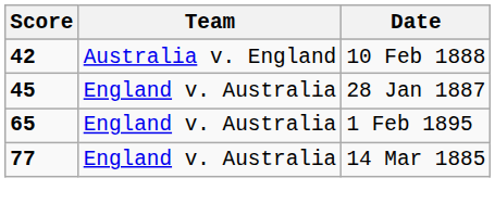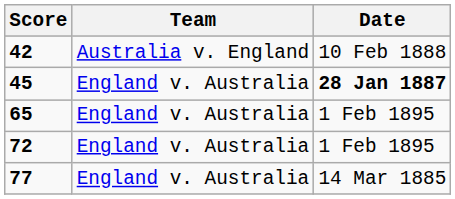 <table class="wikitable">
 <tr>
 <th>Score</th>
 <th>Team</th>
 <th>Date</th>
 </tr>
 <tr>
 <td><strong>42</strong></td>
 <td> <a href='#'>Australia</a> v. England</td>
 <td>10 Feb 1888</td>
 </tr>
 <tr>
 <td><strong>45</strong></td>
 <td> <a href='#'>England</a> v. Australia</td>
-<td>28 Jan 1887</td>
+<td><strong>28 Jan 1887</strong></td>
 </tr>
 <tr>
 <td><strong>65</strong></td>
+<td> <a href='#'>England</a> v. Australia</td>
+<td>1 Feb 1895</td>
+</tr>
+<tr>
+<td><strong>72</strong></td>
 <td> <a href='#'>England</a> v. Australia</td>
 <td>1 Feb 1895</td>
 </tr>
 <tr>
 <td><strong>77</strong></td>
 <td> <a href='#'>England</a> v. Australia</td>
 <td>14 Mar 1885</td>
 </tr>
 </table>
